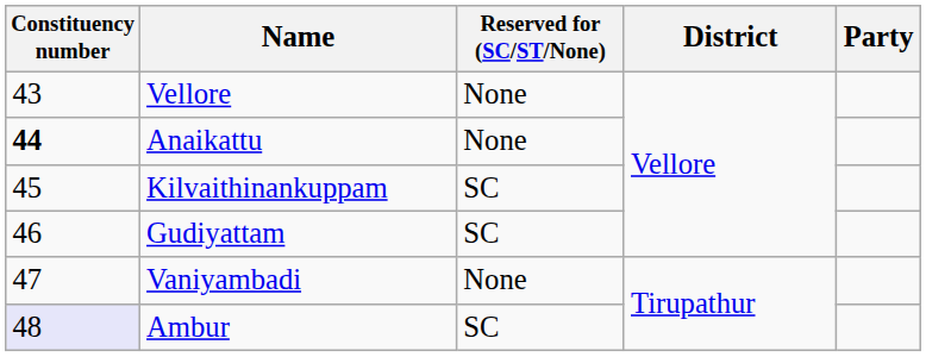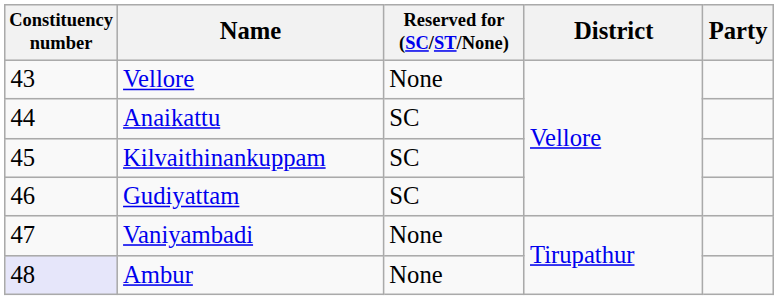 <table class="wikitable" width="500px">
 <tr>
 <th width="50px" style="font-size:75%">Constituency number</th>
 <th width="200px">Name</th>
 <th width="100px" style="font-size:75%">Reserved for (<a href='#'>SC</a>/<a href='#'>ST</a>/None)</th>
 <th width="150px">District</th>
 <th colspan="2">Party</th>
 </tr>
 <tr>
 <td>43</td>
 <td><a href='#'>Vellore</a></td>
 <td>None</td>
 <td rowspan="4"><a href='#'>Vellore</a></td>
 <td></td>
 </tr>
 <tr>
-<td><strong>44</strong></td>
+<td>44</td>
 <td><a href='#'>Anaikattu</a></td>
-<td>None</td>
+<td>SC</td>
 <td></td>
 </tr>
 <tr>
 <td>45</td>
 <td><a href='#'>Kilvaithinankuppam</a></td>
 <td>SC</td>
 <td></td>
 </tr>
 <tr>
 <td>46</td>
 <td><a href='#'>Gudiyattam</a></td>
 <td>SC</td>
 <td></td>
 </tr>
 <tr>
 <td>47</td>
 <td><a href='#'>Vaniyambadi</a></td>
 <td>None</td>
 <td rowspan="2"><a href='#'>Tirupathur</a></td>
 <td></td>
 </tr>
 <tr>
 <td style="background: lavender;">48</td>
 <td><a href='#'>Ambur</a></td>
-<td>SC</td>
+<td>None</td>
 <td></td>
 </tr>
 </table>
